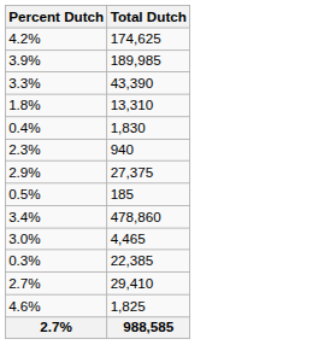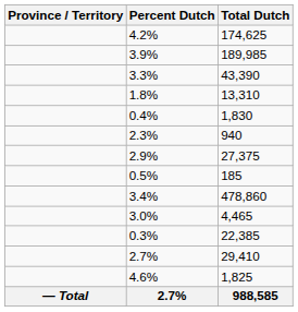 <table class="wikitable sortable collapsible" style="font-size: 90%;">
 <tr>
+<th>Province / Territory</th>
 <th>Percent Dutch</th>
 <th>Total Dutch</th>
 </tr>
 <tr>
+<td></td>
 <td>4.2%</td>
 <td>174,625</td>
 </tr>
 <tr>
+<td></td>
 <td>3.9%</td>
 <td>189,985</td>
 </tr>
 <tr>
+<td></td>
 <td>3.3%</td>
 <td>43,390</td>
 </tr>
 <tr>
+<td></td>
 <td>1.8%</td>
 <td>13,310</td>
 </tr>
 <tr>
+<td></td>
 <td>0.4%</td>
 <td>1,830</td>
 </tr>
 <tr>
+<td></td>
 <td>2.3%</td>
 <td>940</td>
 </tr>
 <tr>
+<td></td>
 <td>2.9%</td>
 <td>27,375</td>
 </tr>
 <tr>
+<td></td>
 <td>0.5%</td>
 <td>185</td>
 </tr>
 <tr>
+<td></td>
 <td>3.4%</td>
 <td>478,860</td>
 </tr>
 <tr>
+<td></td>
 <td>3.0%</td>
 <td>4,465</td>
 </tr>
 <tr>
+<td></td>
 <td>0.3%</td>
 <td>22,385</td>
 </tr>
 <tr>
+<td></td>
 <td>2.7%</td>
 <td>29,410</td>
 </tr>
 <tr>
+<td></td>
 <td>4.6%</td>
 <td>1,825</td>
 </tr>
 <tr>
+<th><strong></strong> — <em>Total</em></th>
 <th>2.7%</th>
 <th>988,585</th>
 </tr>
 </table>
